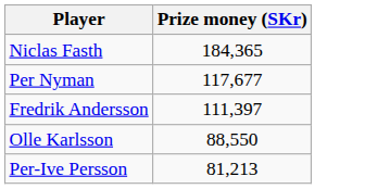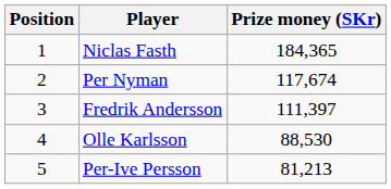 <table class="wikitable">
 <tr>
+<th>Position</th>
 <th>Player</th>
 <th>Prize money (<a href='#'>SKr</a>)</th>
 </tr>
 <tr>
+<td align=center>1</td>
 <td> <a href='#'>Niclas Fasth</a></td>
 <td align=center>184,365</td>
 </tr>
 <tr>
+<td align=center>2</td>
 <td> <a href='#'>Per Nyman</a></td>
-<td align=center>117,677</td>
+<td align=center>117,674</td>
 </tr>
 <tr>
+<td align=center>3</td>
 <td> <a href='#'>Fredrik Andersson</a></td>
 <td align=center>111,397</td>
 </tr>
 <tr>
+<td align=center>4</td>
 <td> <a href='#'>Olle Karlsson</a></td>
-<td align=center>88,550</td>
+<td align=center>88,530</td>
 </tr>
 <tr>
+<td align=center>5</td>
 <td> <a href='#'>Per-Ive Persson</a></td>
 <td align=center>81,213</td>
 </tr>
 </table>
